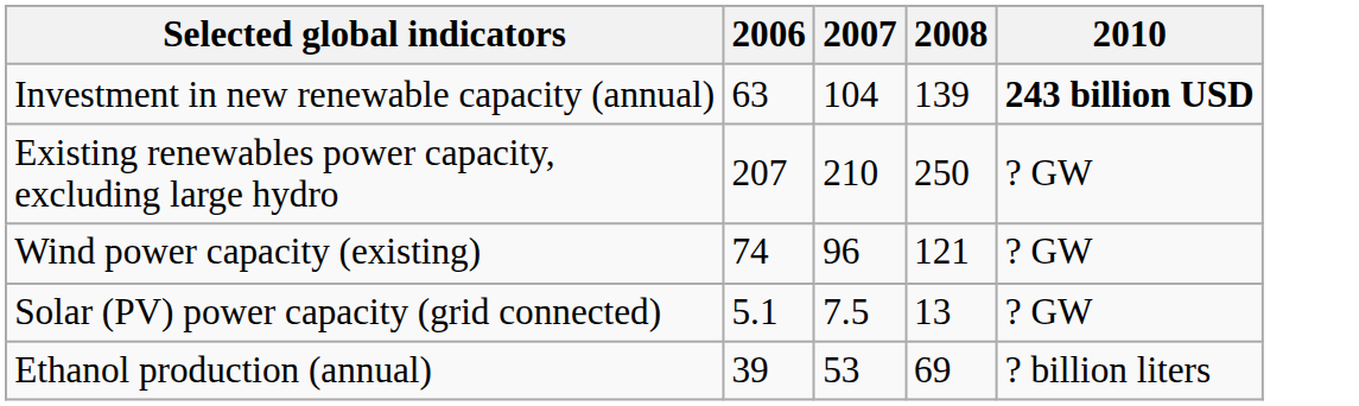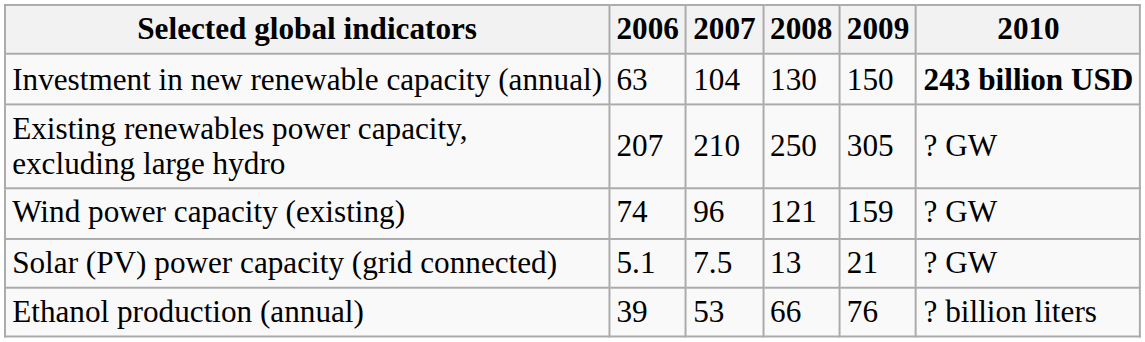 <table class="wikitable sortable">
 <tr>
 <th>Selected global indicators</th>
 <th>2006</th>
 <th>2007</th>
 <th>2008</th>
+<th>2009</th>
 <th>2010</th>
 </tr>
 <tr>
 <td>Investment in new renewable capacity (annual)</td>
 <td>63</td>
 <td>104</td>
-<td>139</td>
+<td>130</td>
+<td>150</td>
 <td><strong>243 billion USD</strong></td>
 </tr>
 <tr>
 <td>Existing renewables power capacity, <br> excluding large hydro</td>
 <td>207</td>
 <td>210</td>
 <td>250</td>
+<td>305</td>
 <td>? GW</td>
 </tr>
 <tr>
 <td>Wind power capacity (existing)</td>
 <td>74</td>
 <td>96</td>
 <td>121</td>
+<td>159</td>
 <td>? GW</td>
 </tr>
 <tr>
 <td>Solar (PV) power capacity (grid connected)</td>
 <td>5.1</td>
 <td>7.5</td>
 <td>13</td>
+<td>21</td>
 <td>? GW</td>
 </tr>
 <tr>
 <td>Ethanol production (annual)</td>
 <td>39</td>
 <td>53</td>
-<td>69</td>
+<td>66</td>
+<td>76</td>
 <td>? billion liters</td>
 </tr>
 </table>
